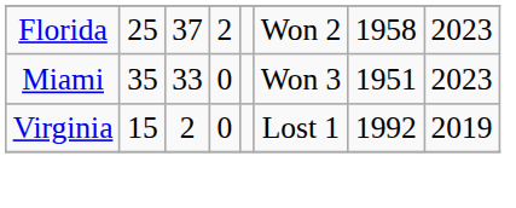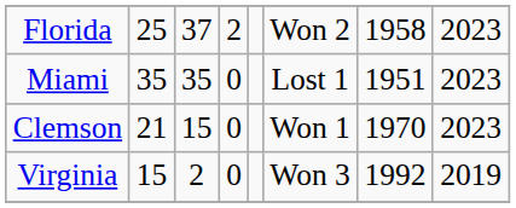 <table class="wikitable" style="text-align:center">
 <tr>
 </tr>
 <tr style="text-align:center;">
 <td><a href='#'>Florida</a></td>
 <td>25</td>
 <td>37</td>
 <td>2</td>
 <td></td>
 <td>Won 2</td>
 <td>1958</td>
 <td>2023</td>
 </tr>
 <tr style="text-align:center;">
 <td><a href='#'>Miami</a></td>
 <td>35</td>
-<td>33</td>
+<td>35</td>
 <td>0</td>
 <td></td>
-<td>Won 3</td>
+<td>Lost 1</td>
 <td>1951</td>
+<td>2023</td>
+</tr>
+<tr style="text-align:center;">
+<td><a href='#'>Clemson</a></td>
+<td>21</td>
+<td>15</td>
+<td>0</td>
+<td></td>
+<td>Won 1</td>
+<td>1970</td>
 <td>2023</td>
 </tr>
 <tr style="text-align:center;">
 <td><a href='#'>Virginia</a></td>
 <td>15</td>
 <td>2</td>
 <td>0</td>
 <td></td>
-<td>Lost 1</td>
+<td>Won 3</td>
 <td>1992</td>
 <td>2019</td>
 </tr>
 <tr>
 </tr>
 </table>
